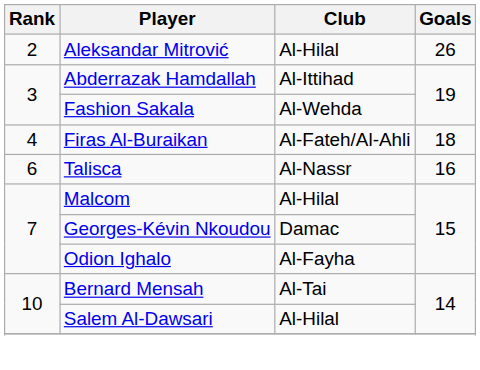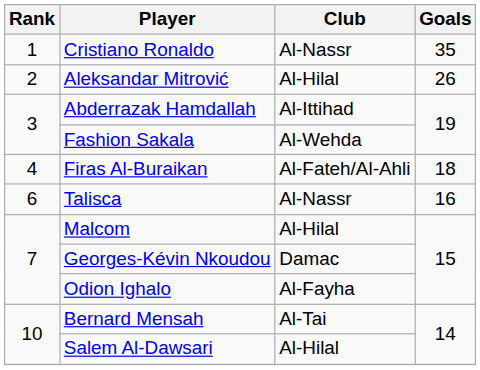 <table class="wikitable" style="text-align:center">
 <tr>
 <th>Rank</th>
 <th>Player</th>
 <th>Club</th>
 <th>Goals</th>
+</tr>
+<tr>
+<td>1</td>
+<td align="left"> <a href='#'>Cristiano Ronaldo</a></td>
+<td align="left">Al-Nassr</td>
+<td>35</td>
 </tr>
 <tr>
 <td>2</td>
 <td align="left"> <a href='#'>Aleksandar Mitrović</a></td>
 <td align="left">Al-Hilal</td>
 <td>26</td>
 </tr>
 <tr>
 <td rowspan=2>3</td>
 <td align="left"> <a href='#'>Abderrazak Hamdallah</a></td>
 <td align="left">Al-Ittihad</td>
 <td rowspan=2>19</td>
 </tr>
 <tr>
 <td align="left"> <a href='#'>Fashion Sakala</a></td>
 <td align="left">Al-Wehda</td>
 </tr>
 <tr>
 <td>4</td>
 <td align="left"> <a href='#'>Firas Al-Buraikan</a></td>
 <td align="left">Al-Fateh/Al-Ahli</td>
 <td>18</td>
 </tr>
 <tr>
 <td>6</td>
 <td align="left"> <a href='#'>Talisca</a></td>
 <td align="left">Al-Nassr</td>
 <td>16</td>
 </tr>
 <tr>
 <td rowspan=3>7</td>
 <td align="left"> <a href='#'>Malcom</a></td>
 <td align="left">Al-Hilal</td>
 <td rowspan=3>15</td>
 </tr>
 <tr>
 <td align="left"> <a href='#'>Georges-Kévin Nkoudou</a></td>
 <td align="left">Damac</td>
 </tr>
 <tr>
 <td align="left"> <a href='#'>Odion Ighalo</a></td>
 <td align="left">Al-Fayha</td>
 </tr>
 <tr>
 <td rowspan=2>10</td>
 <td align="left"> <a href='#'>Bernard Mensah</a></td>
 <td align="left">Al-Tai</td>
 <td rowspan=2>14</td>
 </tr>
 <tr>
 <td align="left"> <a href='#'>Salem Al-Dawsari</a></td>
 <td align="left">Al-Hilal</td>
 </tr>
 <tr>
 </tr>
 <tr>
 </tr>
 </table>
